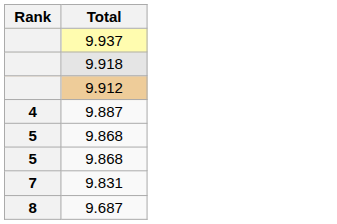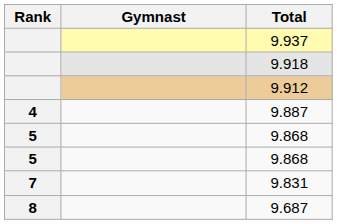 <table class="wikitable sortable" style="text-align:center; font-size:95%">
 <tr>
 <th scope="col" style="width:50px;">Rank</th>
+<th scope="col" style="width:180px;">Gymnast</th>
 <th scope="col" style="width:80px;">Total</th>
 </tr>
 <tr style="background:#fffcaf;">
 <th scope=row style="text-align:center"></th>
+<td style="text-align:left;"></td>
 <td>9.937</td>
 </tr>
 <tr style="background:#e5e5e5;">
 <th scope=row style="text-align:center"></th>
+<td style="text-align:left;"></td>
 <td>9.918</td>
 </tr>
 <tr style="background:#ec9;">
 <th scope=row style="text-align:center"></th>
+<td style="text-align:left;"></td>
 <td>9.912</td>
 </tr>
 <tr>
 <th scope=row style="text-align:center">4</th>
+<td style="text-align:left;"></td>
 <td>9.887</td>
 </tr>
 <tr>
 <th scope=row style="text-align:center">5</th>
+<td style="text-align:left;"></td>
 <td>9.868</td>
 </tr>
 <tr>
 <th scope=row style="text-align:center">5</th>
+<td style="text-align:left;"></td>
 <td>9.868</td>
 </tr>
 <tr>
 <th scope=row style="text-align:center">7</th>
+<td style="text-align:left;"></td>
 <td>9.831</td>
 </tr>
 <tr>
 <th scope=row style="text-align:center">8</th>
+<td style="text-align:left;"></td>
 <td>9.687</td>
 </tr>
 </table>
